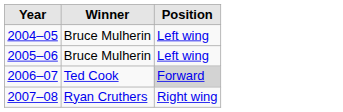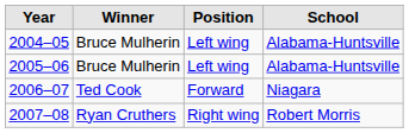 <table class="wikitable sortable">
 <tr>
 <th style="background:#e5e5e5;">Year</th>
 <th style="background:#e5e5e5;">Winner</th>
 <th style="background:#e5e5e5;">Position</th>
+<th style="background:#e5e5e5;">School</th>
 </tr>
 <tr>
 <td><a href='#'>2004–05</a></td>
 <td>Bruce Mulherin</td>
 <td><a href='#'>Left wing</a></td>
+<td><a href='#'>Alabama-Huntsville</a></td>
 </tr>
 <tr>
 <td><a href='#'>2005–06</a></td>
 <td>Bruce Mulherin</td>
 <td><a href='#'>Left wing</a></td>
+<td><a href='#'>Alabama-Huntsville</a></td>
 </tr>
 <tr>
 <td><a href='#'>2006–07</a></td>
 <td><a href='#'>Ted Cook</a></td>
-<td style="background: lightgrey;"><a href='#'>Forward</a></td>
+<td><a href='#'>Forward</a></td>
+<td><a href='#'>Niagara</a></td>
 </tr>
 <tr>
 <td><a href='#'>2007–08</a></td>
 <td><a href='#'>Ryan Cruthers</a></td>
 <td><a href='#'>Right wing</a></td>
+<td><a href='#'>Robert Morris</a></td>
 </tr>
 </table>
